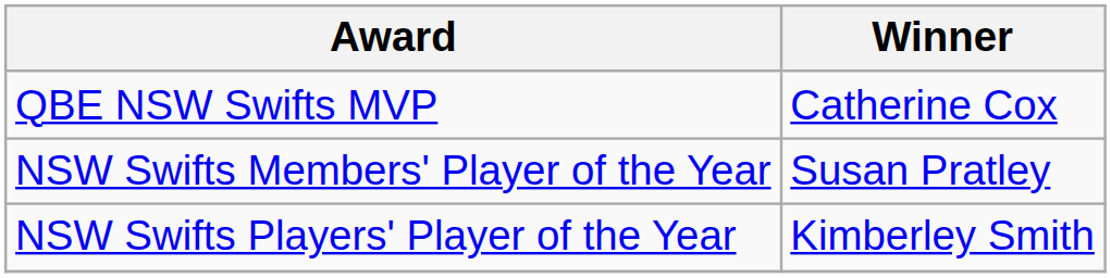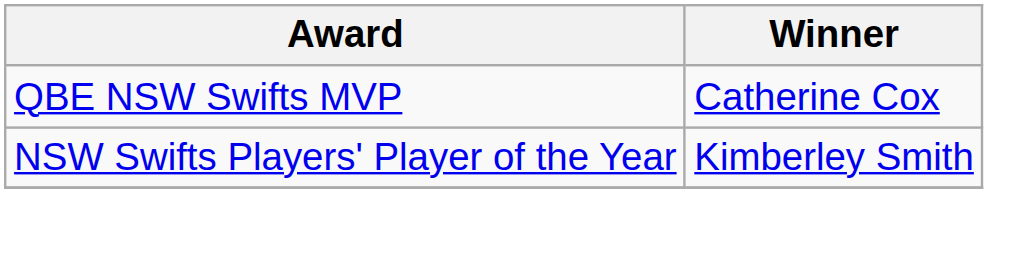 <table class="wikitable collapsible">
 <tr>
 <th>Award</th>
 <th>Winner</th>
 </tr>
 <tr>
 <td><a href='#'>QBE NSW Swifts MVP</a></td>
 <td><a href='#'>Catherine Cox</a></td>
 </tr>
 <tr>
-<td><a href='#'>NSW Swifts Members' Player of the Year</a></td>
-<td><a href='#'>Susan Pratley</a></td>
-</tr>
-<tr>
 <td><a href='#'>NSW Swifts Players' Player of the Year</a></td>
 <td><a href='#'>Kimberley Smith</a></td>
 </tr>
 <tr>
 </tr>
 </table>
